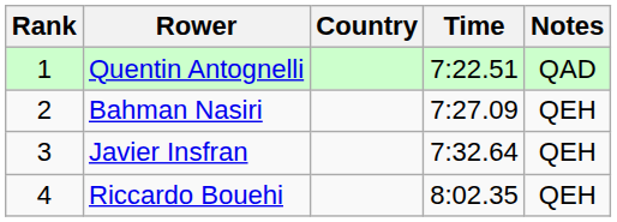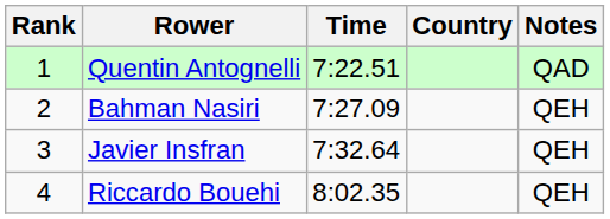 <table class="wikitable" style="text-align:center">
 <tr>
 <th>Rank</th>
 <th>Rower</th>
+<th>Time</th>
 <th>Country</th>
-<th>Time</th>
 <th>Notes</th>
 </tr>
 <tr bgcolor=ccffcc>
 <td>1</td>
 <td align="left"><a href='#'>Quentin Antognelli</a></td>
+<td>7:22.51</td>
 <td align="left"></td>
-<td>7:22.51</td>
 <td>QAD</td>
 </tr>
 <tr>
 <td>2</td>
 <td align="left"><a href='#'>Bahman Nasiri</a></td>
+<td>7:27.09</td>
 <td align="left"></td>
-<td>7:27.09</td>
 <td>QEH</td>
 </tr>
 <tr>
 <td>3</td>
 <td align="left"><a href='#'>Javier Insfran</a></td>
+<td>7:32.64</td>
 <td align="left"></td>
-<td>7:32.64</td>
 <td>QEH</td>
 </tr>
 <tr>
 <td>4</td>
 <td align="left"><a href='#'>Riccardo Bouehi</a></td>
+<td>8:02.35</td>
 <td align="left"></td>
-<td>8:02.35</td>
 <td>QEH</td>
 </tr>
 </table>
